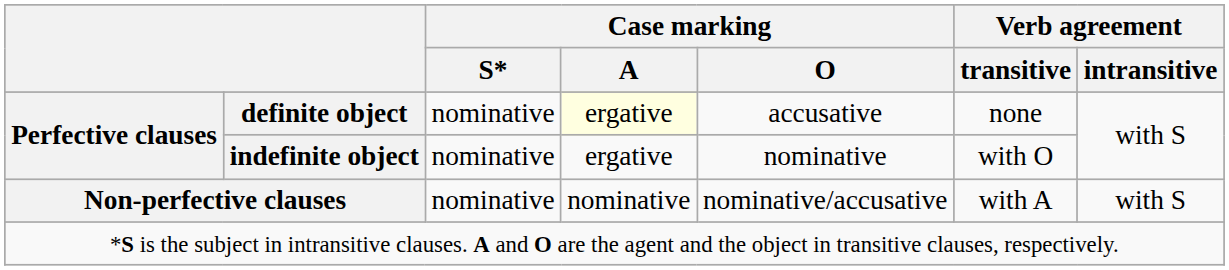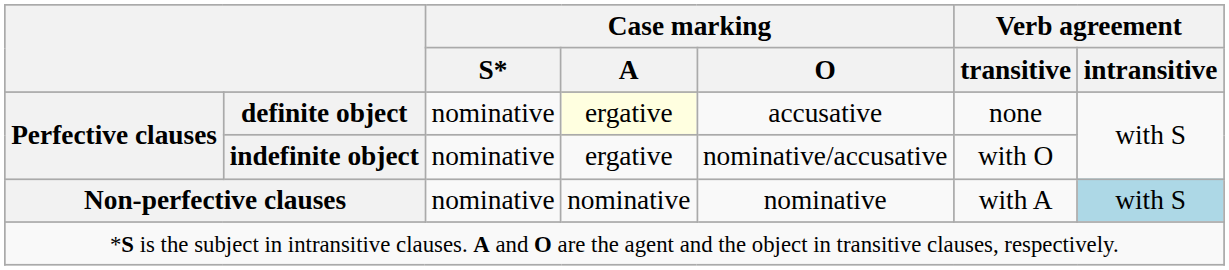 <table class="wikitable" style="text-align: center;">
 <tr>
 <th colspan=2 rowspan=2></th>
 <th colspan=3>Case marking</th>
 <th colspan=2>Verb agreement</th>
 </tr>
 <tr>
 <th>S*</th>
 <th>A</th>
 <th>O</th>
 <th>transitive</th>
 <th>intransitive</th>
 </tr>
 <tr>
 <th rowspan=2>Perfective clauses</th>
 <th>definite object</th>
 <td>nominative</td>
 <td style="background: lightyellow;">ergative</td>
 <td>accusative</td>
 <td>none</td>
 <td rowspan=2>with S</td>
 </tr>
 <tr>
 <th>indefinite object</th>
 <td>nominative</td>
 <td>ergative</td>
-<td>nominative</td>
+<td>nominative/accusative</td>
 <td>with O</td>
 </tr>
 <tr>
 <th colspan=2>Non-perfective clauses</th>
 <td>nominative</td>
 <td>nominative</td>
-<td>nominative/accusative</td>
+<td>nominative</td>
 <td>with A</td>
-<td>with S</td>
+<td style="background: lightblue;">with S</td>
 </tr>
 <tr>
 <td colspan=7><small>*<strong>S</strong> is the subject in intransitive clauses. <strong>A</strong> and <strong>O</strong> are the agent and the object in transitive clauses, respectively.</small></td>
 </tr>
 </table>
